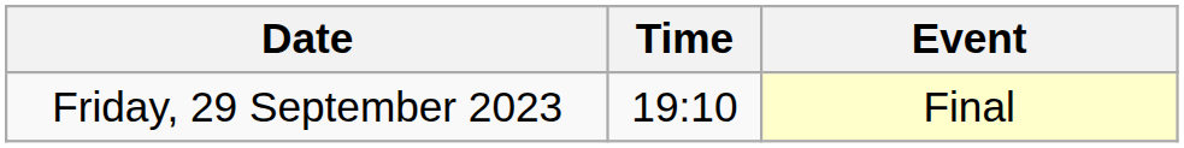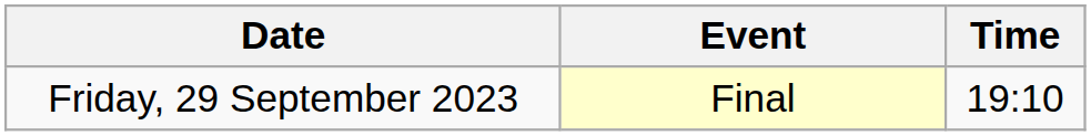 <table class = "wikitable" style="text-align:center;">
 <tr>
 <th width=220>Date</th>
+<th width=150>Event</th>
 <th width=50>Time</th>
-<th width=150>Event</th>
 </tr>
 <tr>
 <td>Friday, 29 September 2023</td>
+<td bgcolor=ffffcc>Final</td>
 <td>19:10</td>
-<td bgcolor=ffffcc>Final</td>
 </tr>
 </table>
